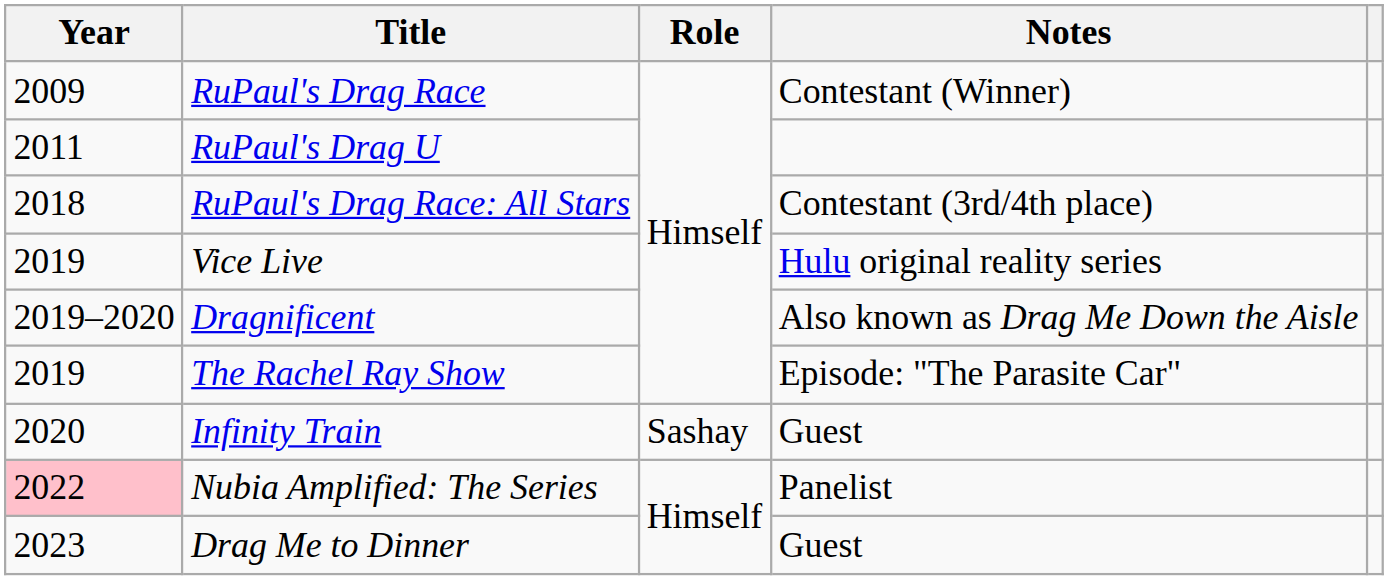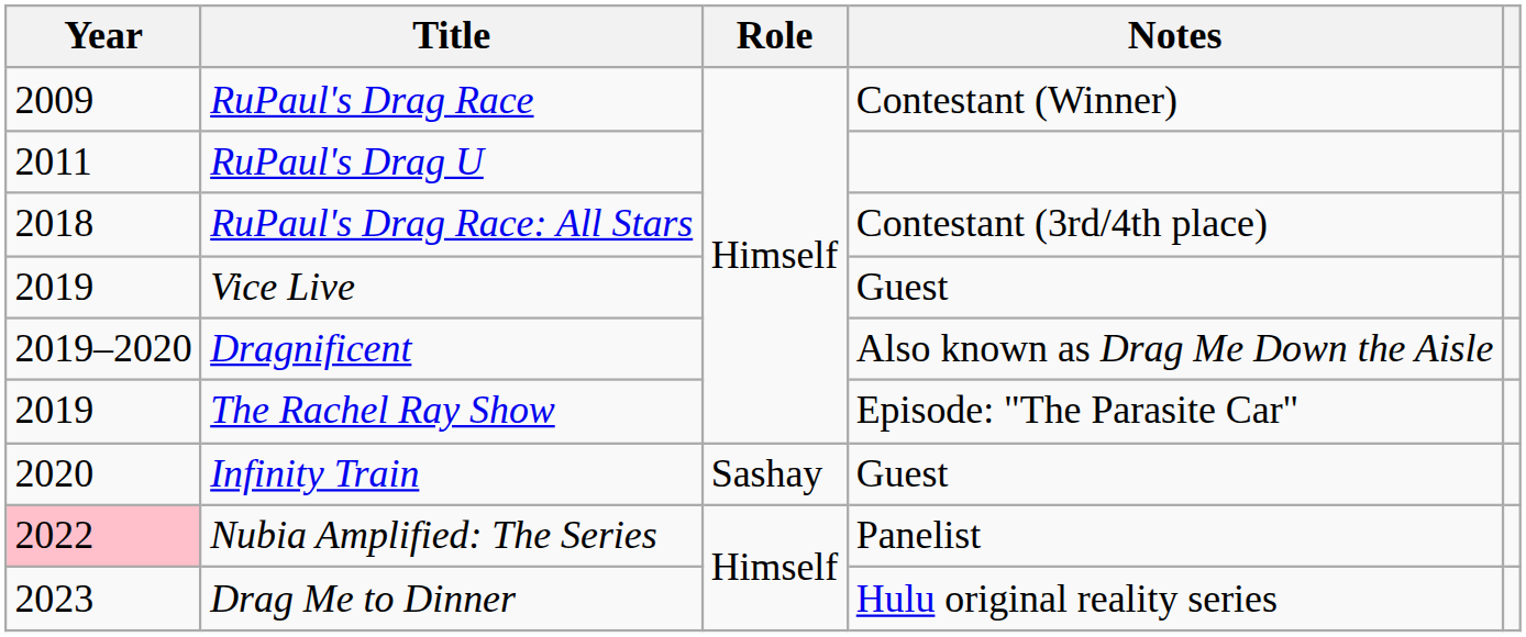 <table class="wikitable plainrowheaders sortable">
 <tr>
 <th scope="col">Year</th>
 <th scope="col">Title</th>
 <th scope="col">Role</th>
 <th scope="col">Notes</th>
 <th style="text-align: center;" class="unsortable"></th>
 </tr>
 <tr>
 <td>2009</td>
 <td scope="row"><em><a href='#'>RuPaul's Drag Race</a></em></td>
 <td rowspan="6">Himself</td>
 <td>Contestant (Winner)</td>
 <td style="text-align: center;"></td>
 </tr>
 <tr>
 <td>2011</td>
 <td scope="row"><em><a href='#'>RuPaul's Drag U</a></em></td>
 <td></td>
 <td style="text-align: center;"></td>
 </tr>
 <tr>
 <td>2018</td>
 <td scope="row"><em><a href='#'>RuPaul's Drag Race: All Stars</a></em></td>
 <td>Contestant (3rd/4th place)</td>
 <td style="text-align: center;"></td>
 </tr>
 <tr>
 <td>2019</td>
 <td><em>Vice Live</em></td>
-<td><a href='#'>Hulu</a> original reality series</td>
+<td>Guest</td>
 <td style="text-align: center;"></td>
 </tr>
 <tr>
 <td>2019–2020</td>
 <td scope="row"><em><a href='#'>Dragnificent</a></em></td>
 <td>Also known as <em>Drag Me Down the Aisle</em></td>
 <td style="text-align: center;"></td>
 </tr>
 <tr>
 <td>2019</td>
 <td><em><a href='#'>The Rachel Ray Show</a></em></td>
 <td>Episode: "The Parasite Car"</td>
 <td style="text-align: center;"></td>
 </tr>
 <tr>
 <td>2020</td>
 <td><em><a href='#'>Infinity Train</a></em></td>
 <td>Sashay</td>
 <td>Guest</td>
 <td style="text-align: center;"></td>
 </tr>
 <tr>
 <td style="background: pink;">2022</td>
 <td><em>Nubia Amplified: The Series</em></td>
 <td rowspan="2">Himself</td>
 <td>Panelist</td>
 <td style="text-align: center;"></td>
 </tr>
 <tr>
 <td>2023</td>
 <td><em>Drag Me to Dinner</em></td>
-<td>Guest</td>
+<td><a href='#'>Hulu</a> original reality series</td>
 <td></td>
 </tr>
 </table>
